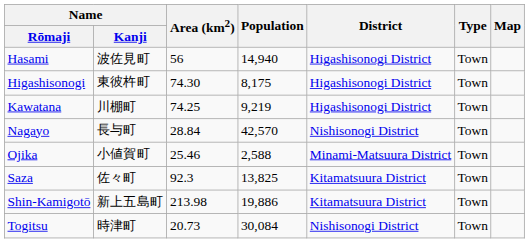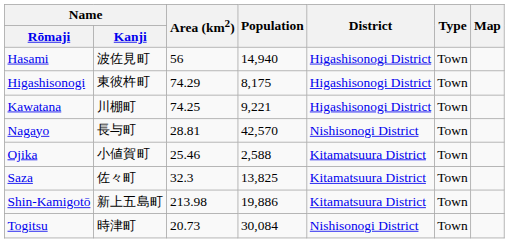 <table class="wikitable sortable">
 <tr>
 <th colspan="2">Name</th>
 <th rowspan="2">Area (km<sup>2</sup>)</th>
 <th rowspan="2">Population</th>
 <th rowspan="2">District</th>
 <th rowspan="2">Type</th>
 <th rowspan="2">Map</th>
 </tr>
 <tr>
 <th><a href='#'>Rōmaji</a></th>
 <th><a href='#'>Kanji</a></th>
 </tr>
 <tr>
 <td> <a href='#'>Hasami</a></td>
 <td>波佐見町</td>
 <td>56</td>
 <td>14,940</td>
 <td><a href='#'>Higashisonogi District</a></td>
 <td>Town</td>
 <td></td>
 </tr>
 <tr>
 <td> <a href='#'>Higashisonogi</a></td>
 <td>東彼杵町</td>
-<td>74.30</td>
+<td>74.29</td>
 <td>8,175</td>
 <td><a href='#'>Higashisonogi District</a></td>
 <td>Town</td>
 <td></td>
 </tr>
 <tr>
 <td> <a href='#'>Kawatana</a></td>
 <td>川棚町</td>
 <td>74.25</td>
-<td>9,219</td>
+<td>9,221</td>
 <td><a href='#'>Higashisonogi District</a></td>
 <td>Town</td>
 <td></td>
 </tr>
 <tr>
 <td> <a href='#'>Nagayo</a></td>
 <td>長与町</td>
-<td>28.84</td>
+<td>28.81</td>
 <td>42,570</td>
 <td><a href='#'>Nishisonogi District</a></td>
 <td>Town</td>
 <td></td>
 </tr>
 <tr>
 <td> <a href='#'>Ojika</a></td>
 <td>小値賀町</td>
 <td>25.46</td>
 <td>2,588</td>
-<td><a href='#'>Minami-Matsuura District</a></td>
+<td><a href='#'>Kitamatsuura District</a></td>
 <td>Town</td>
 <td></td>
 </tr>
 <tr>
 <td> <a href='#'>Saza</a></td>
 <td>佐々町</td>
-<td>92.3</td>
+<td>32.3</td>
 <td>13,825</td>
 <td><a href='#'>Kitamatsuura District</a></td>
 <td>Town</td>
 <td></td>
 </tr>
 <tr>
 <td> <a href='#'>Shin-Kamigotō</a></td>
 <td>新上五島町</td>
 <td>213.98</td>
 <td>19,886</td>
 <td><a href='#'>Kitamatsuura District</a></td>
 <td>Town</td>
 <td></td>
 </tr>
 <tr>
 <td> <a href='#'>Togitsu</a></td>
 <td>時津町</td>
 <td>20.73</td>
 <td>30,084</td>
 <td><a href='#'>Nishisonogi District</a></td>
 <td>Town</td>
 <td></td>
 </tr>
 </table>
